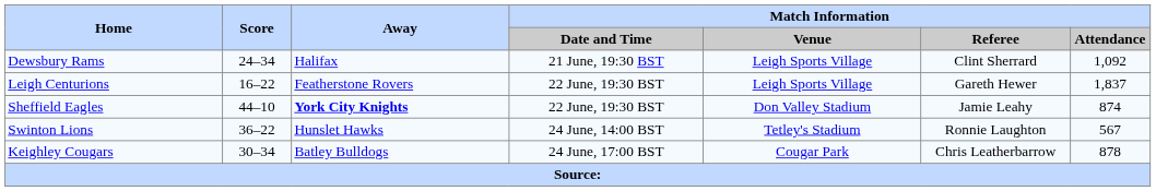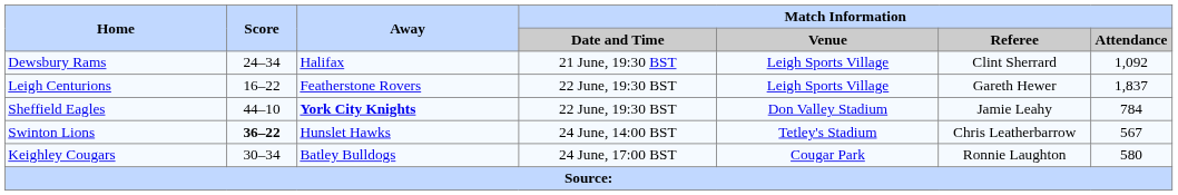 <table border="1" cellpadding="3" cellspacing="0" style="border-collapse:collapse; text-align:center; width:100%;">
 <tr style="background:#c1d8ff;">
 <th rowspan="2" style="width:19%;">Home</th>
 <th rowspan="2" style="width:6%;">Score</th>
 <th rowspan="2" style="width:19%;">Away</th>
 <th colspan=6>Match Information</th>
 </tr>
 <tr style="background:#ccc;">
 <th width=17%>Date and Time</th>
 <th width=19%>Venue</th>
 <th width=13%>Referee</th>
 <th width=7%>Attendance</th>
 </tr>
 <tr style="background:#f5faff;">
 <td align=left> <a href='#'>Dewsbury Rams</a></td>
 <td>24–34</td>
 <td align=left> <a href='#'>Halifax</a></td>
 <td>21 June, 19:30 <a href='#'>BST</a></td>
 <td><a href='#'>Leigh Sports Village</a></td>
 <td>Clint Sherrard</td>
 <td>1,092</td>
 </tr>
 <tr style="background:#f5faff;">
 <td align=left> <a href='#'>Leigh Centurions</a></td>
 <td>16–22</td>
 <td align=left> <a href='#'>Featherstone Rovers</a></td>
 <td>22 June, 19:30 BST</td>
 <td><a href='#'>Leigh Sports Village</a></td>
 <td>Gareth Hewer</td>
 <td>1,837</td>
 </tr>
 <tr style="background:#f5faff;">
 <td align=left> <a href='#'>Sheffield Eagles</a></td>
 <td>44–10</td>
 <td align=left><strong> <a href='#'>York City Knights</a></strong></td>
 <td>22 June, 19:30 BST</td>
 <td><a href='#'>Don Valley Stadium</a></td>
 <td>Jamie Leahy</td>
-<td>874</td>
+<td>784</td>
 </tr>
 <tr style="background:#f5faff;">
 <td align=left> <a href='#'>Swinton Lions</a></td>
-<td>36–22</td>
+<td><strong>36–22</strong></td>
 <td align=left> <a href='#'>Hunslet Hawks</a></td>
 <td>24 June, 14:00 BST</td>
 <td><a href='#'>Tetley's Stadium</a></td>
-<td>Ronnie Laughton</td>
+<td>Chris Leatherbarrow</td>
 <td>567</td>
 </tr>
 <tr style="background:#f5faff;">
 <td align=left> <a href='#'>Keighley Cougars</a></td>
 <td>30–34</td>
 <td align=left> <a href='#'>Batley Bulldogs</a></td>
 <td>24 June, 17:00 BST</td>
 <td><a href='#'>Cougar Park</a></td>
-<td>Chris Leatherbarrow</td>
-<td>878</td>
+<td>Ronnie Laughton</td>
+<td>580</td>
 </tr>
 <tr style="background:#c1d8ff;">
 <th colspan=12>Source:</th>
 </tr>
 </table>
